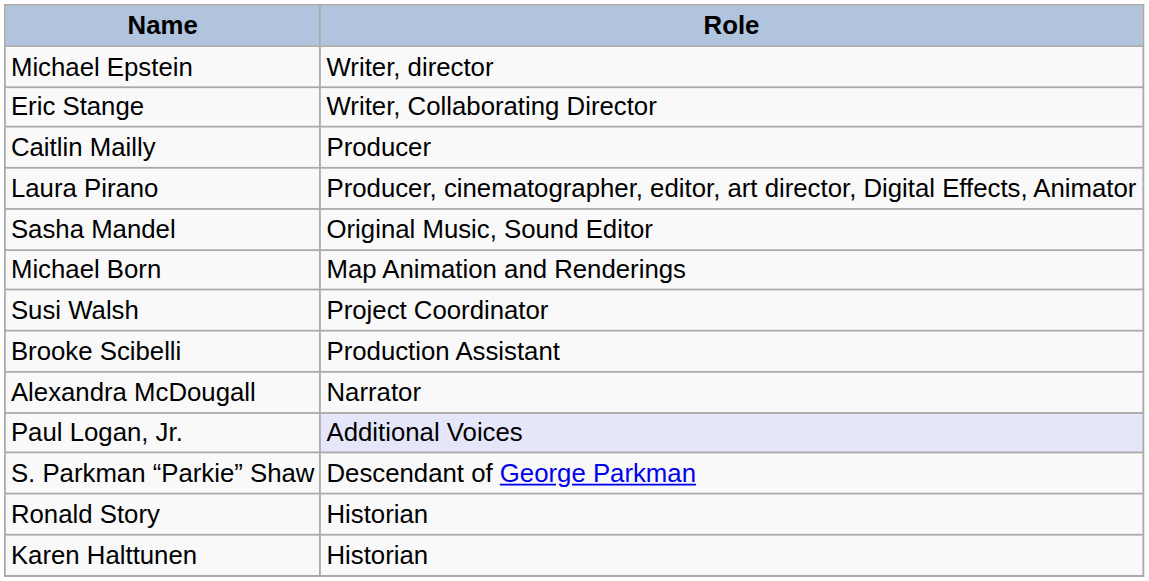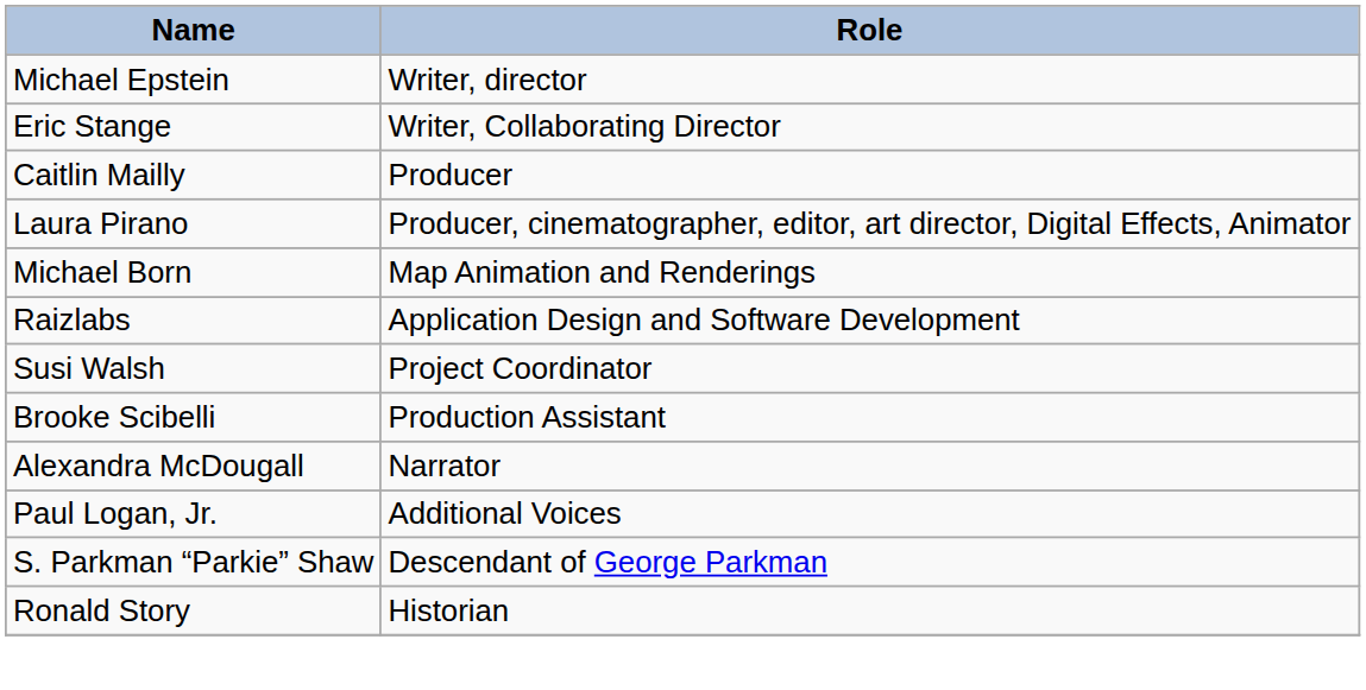 <table class="wikitable" style="font-size:90%;">
 <tr>
 <th style="background:#B0C4DE;">Name</th>
 <th style="background:#B0C4DE;">Role</th>
 </tr>
 <tr>
 <td>Michael Epstein</td>
 <td>Writer, director</td>
 </tr>
 <tr>
 <td>Eric Stange</td>
 <td>Writer, Collaborating Director</td>
 </tr>
 <tr>
 <td>Caitlin Mailly</td>
 <td>Producer</td>
 </tr>
 <tr>
 <td>Laura Pirano</td>
 <td>Producer, cinematographer, editor, art director, Digital Effects, Animator</td>
 </tr>
 <tr>
-<td>Sasha Mandel</td>
-<td>Original Music, Sound Editor</td>
+<td>Michael Born</td>
+<td>Map Animation and Renderings</td>
 </tr>
 <tr>
-<td>Michael Born</td>
-<td>Map Animation and Renderings</td>
+<td>Raizlabs</td>
+<td>Application Design and Software Development</td>
 </tr>
 <tr>
 <td>Susi Walsh</td>
 <td>Project Coordinator</td>
 </tr>
 <tr>
 <td>Brooke Scibelli</td>
 <td>Production Assistant</td>
 </tr>
 <tr>
 <td>Alexandra McDougall</td>
 <td>Narrator</td>
 </tr>
 <tr>
 <td>Paul Logan, Jr.</td>
-<td style="background: lavender;">Additional Voices</td>
+<td>Additional Voices</td>
 </tr>
 <tr>
 <td>S. Parkman “Parkie” Shaw</td>
 <td>Descendant of <a href='#'>George Parkman</a></td>
 </tr>
 <tr>
 <td>Ronald Story</td>
 <td>Historian</td>
 </tr>
 <tr>
-<td>Karen Halttunen</td>
-<td>Historian</td>
-</tr>
-<tr>
 </tr>
 </table>
